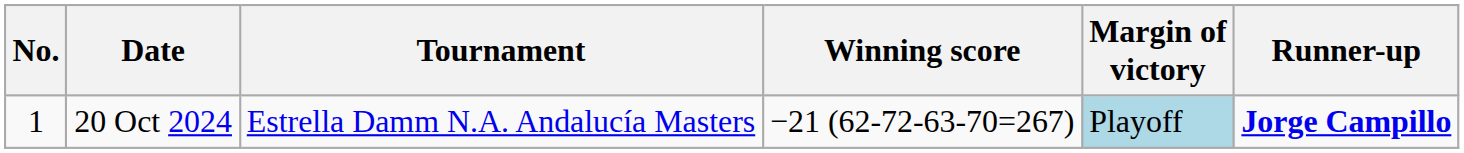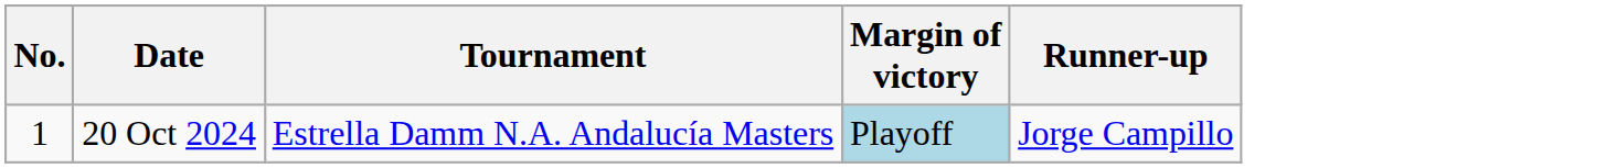 <table class="wikitable" style="font-size:95%;">
 <tr>
 <th>No.</th>
 <th>Date</th>
 <th>Tournament</th>
-<th>Winning score</th>
 <th>Margin of<br>victory</th>
 <th>Runner-up</th>
 </tr>
 <tr>
 <td align=center>1</td>
 <td align=right>20 Oct <a href='#'>2024</a></td>
 <td><a href='#'>Estrella Damm N.A. Andalucía Masters</a></td>
-<td>−21 (62-72-63-70=267)</td>
 <td style="background: lightblue;">Playoff</td>
-<td><strong> <a href='#'>Jorge Campillo</a></strong></td>
+<td> <a href='#'>Jorge Campillo</a></td>
 </tr>
 </table>
